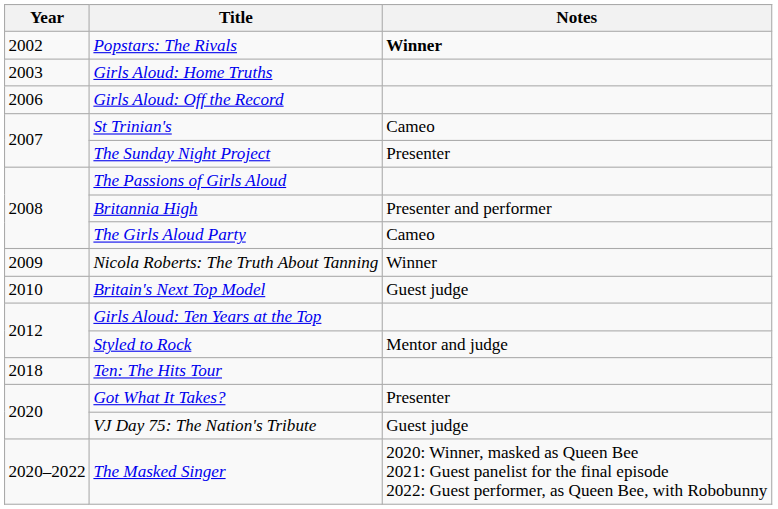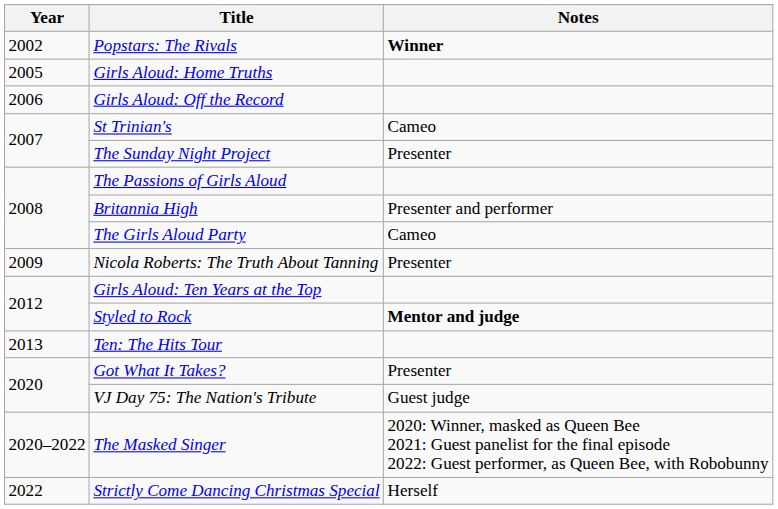 <table class="wikitable sortable">
 <tr>
 <th>Year</th>
 <th>Title</th>
 <th>Notes</th>
 </tr>
 <tr>
 <td>2002</td>
 <td><em><a href='#'>Popstars: The Rivals</a></em></td>
 <td><strong>Winner</strong></td>
 </tr>
 <tr>
-<td>2003</td>
+<td>2005</td>
 <td><em><a href='#'>Girls Aloud: Home Truths</a></em></td>
 <td></td>
 </tr>
 <tr>
 <td>2006</td>
 <td><em><a href='#'>Girls Aloud: Off the Record</a></em></td>
 <td></td>
 </tr>
 <tr>
 <td rowspan="2">2007</td>
 <td><em><a href='#'>St Trinian's</a></em></td>
 <td>Cameo</td>
 </tr>
 <tr>
 <td><em><a href='#'>The Sunday Night Project</a></em></td>
 <td>Presenter</td>
 </tr>
 <tr>
 <td rowspan="3">2008</td>
 <td><em><a href='#'>The Passions of Girls Aloud</a></em></td>
 <td></td>
 </tr>
 <tr>
 <td><em><a href='#'>Britannia High</a></em></td>
 <td>Presenter and performer</td>
 </tr>
 <tr>
 <td><em><a href='#'>The Girls Aloud Party</a></em></td>
 <td>Cameo</td>
 </tr>
 <tr>
 <td>2009</td>
 <td><em>Nicola Roberts: The Truth About Tanning </em></td>
-<td>Winner</td>
-</tr>
-<tr>
-<td>2010</td>
-<td><em><a href='#'>Britain's Next Top Model</a></em></td>
-<td>Guest judge</td>
+<td>Presenter</td>
 </tr>
 <tr>
 <td rowspan="2">2012</td>
 <td><em><a href='#'>Girls Aloud: Ten Years at the Top</a></em></td>
 <td></td>
 </tr>
 <tr>
 <td><em><a href='#'>Styled to Rock</a></em></td>
-<td>Mentor and judge</td>
+<td><strong>Mentor and judge</strong></td>
 </tr>
 <tr>
-<td>2018</td>
+<td>2013</td>
 <td><em><a href='#'>Ten: The Hits Tour</a></em></td>
 <td></td>
 </tr>
 <tr>
 <td rowspan="2">2020</td>
 <td><em><a href='#'>Got What It Takes?</a></em></td>
 <td>Presenter</td>
 </tr>
 <tr>
 <td><em>VJ Day 75: The Nation's Tribute</em></td>
 <td>Guest judge</td>
 </tr>
 <tr>
 <td>2020–2022</td>
 <td><em><a href='#'>The Masked Singer</a></em></td>
 <td>2020: Winner, masked as Queen Bee<br>2021: Guest panelist for the final episode<br>2022: Guest performer, as Queen Bee, with Robobunny</td>
 </tr>
+<tr>
+<td>2022</td>
+<td><em><a href='#'>Strictly Come Dancing Christmas Special</a></em></td>
+<td>Herself</td>
+</tr>
 </table>
